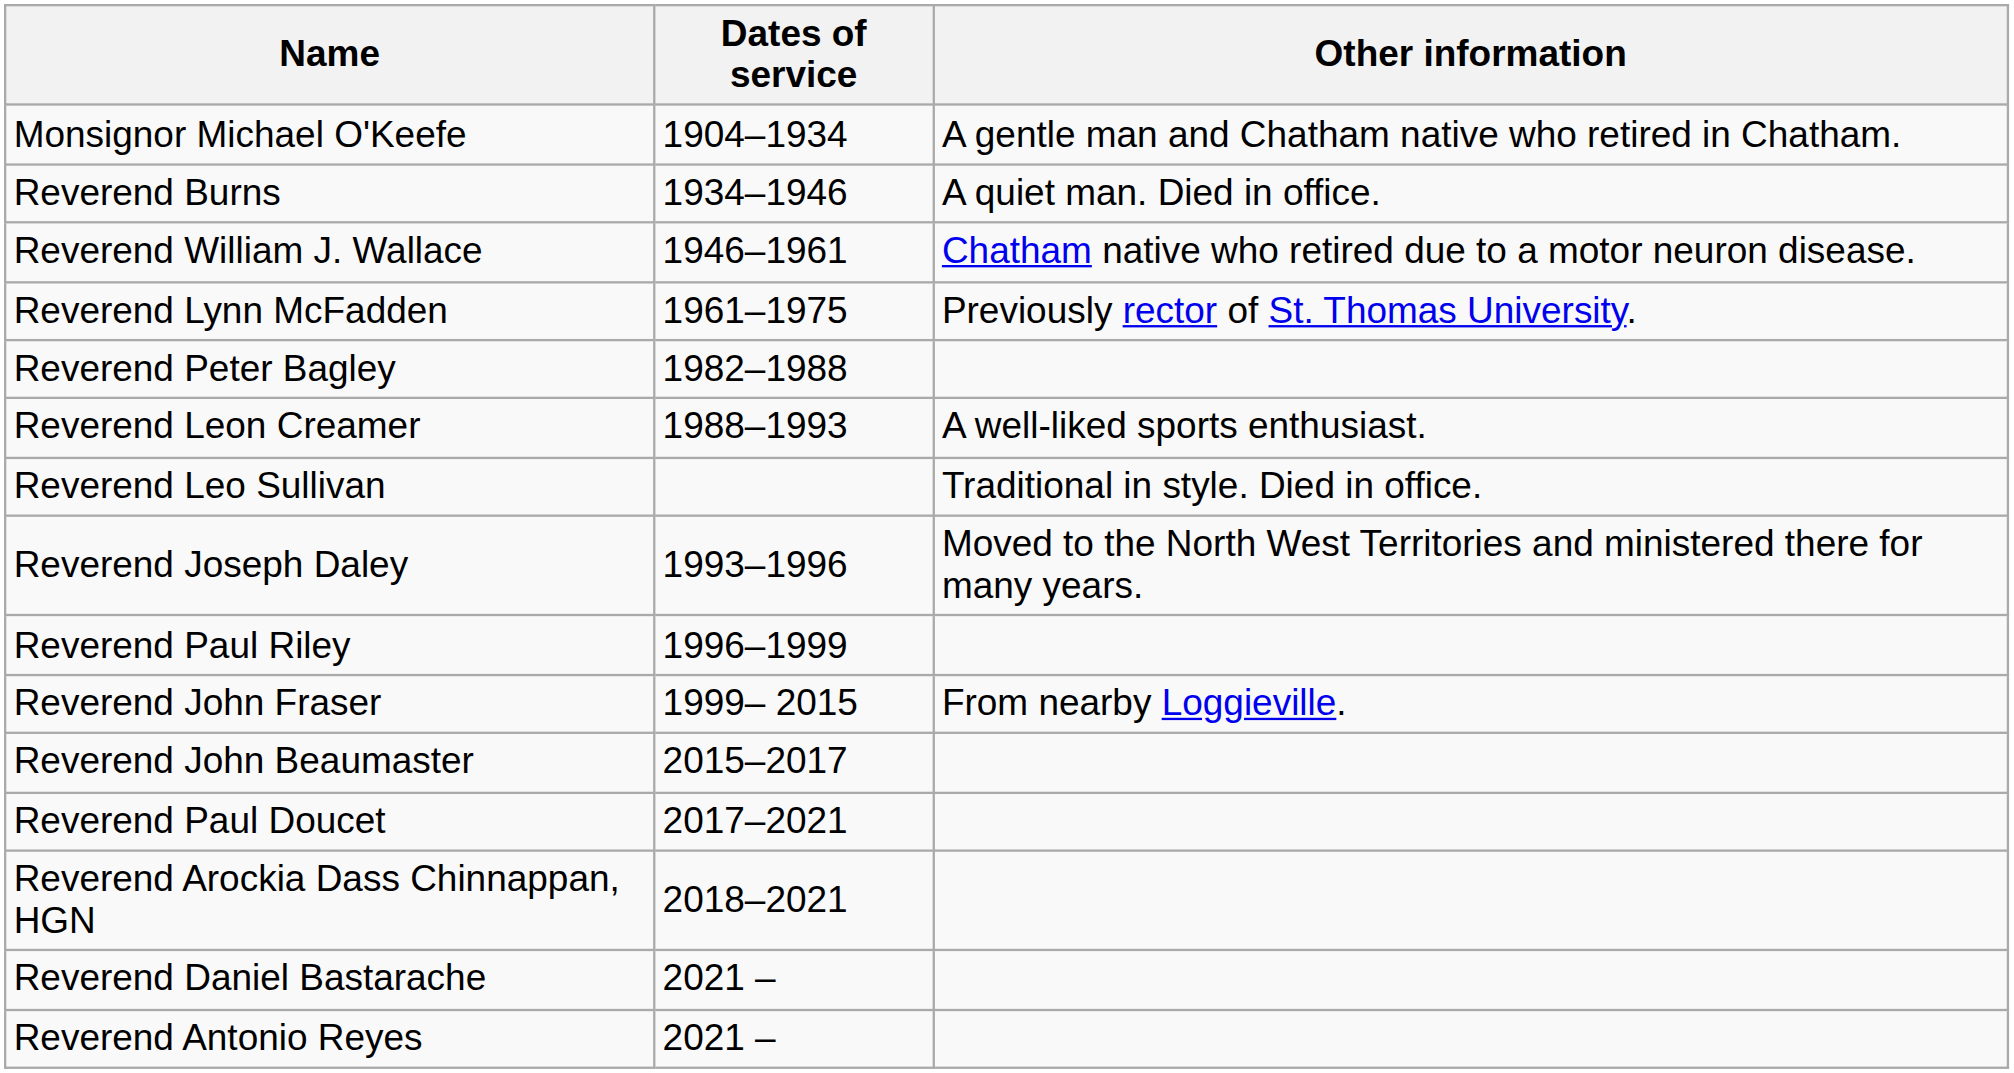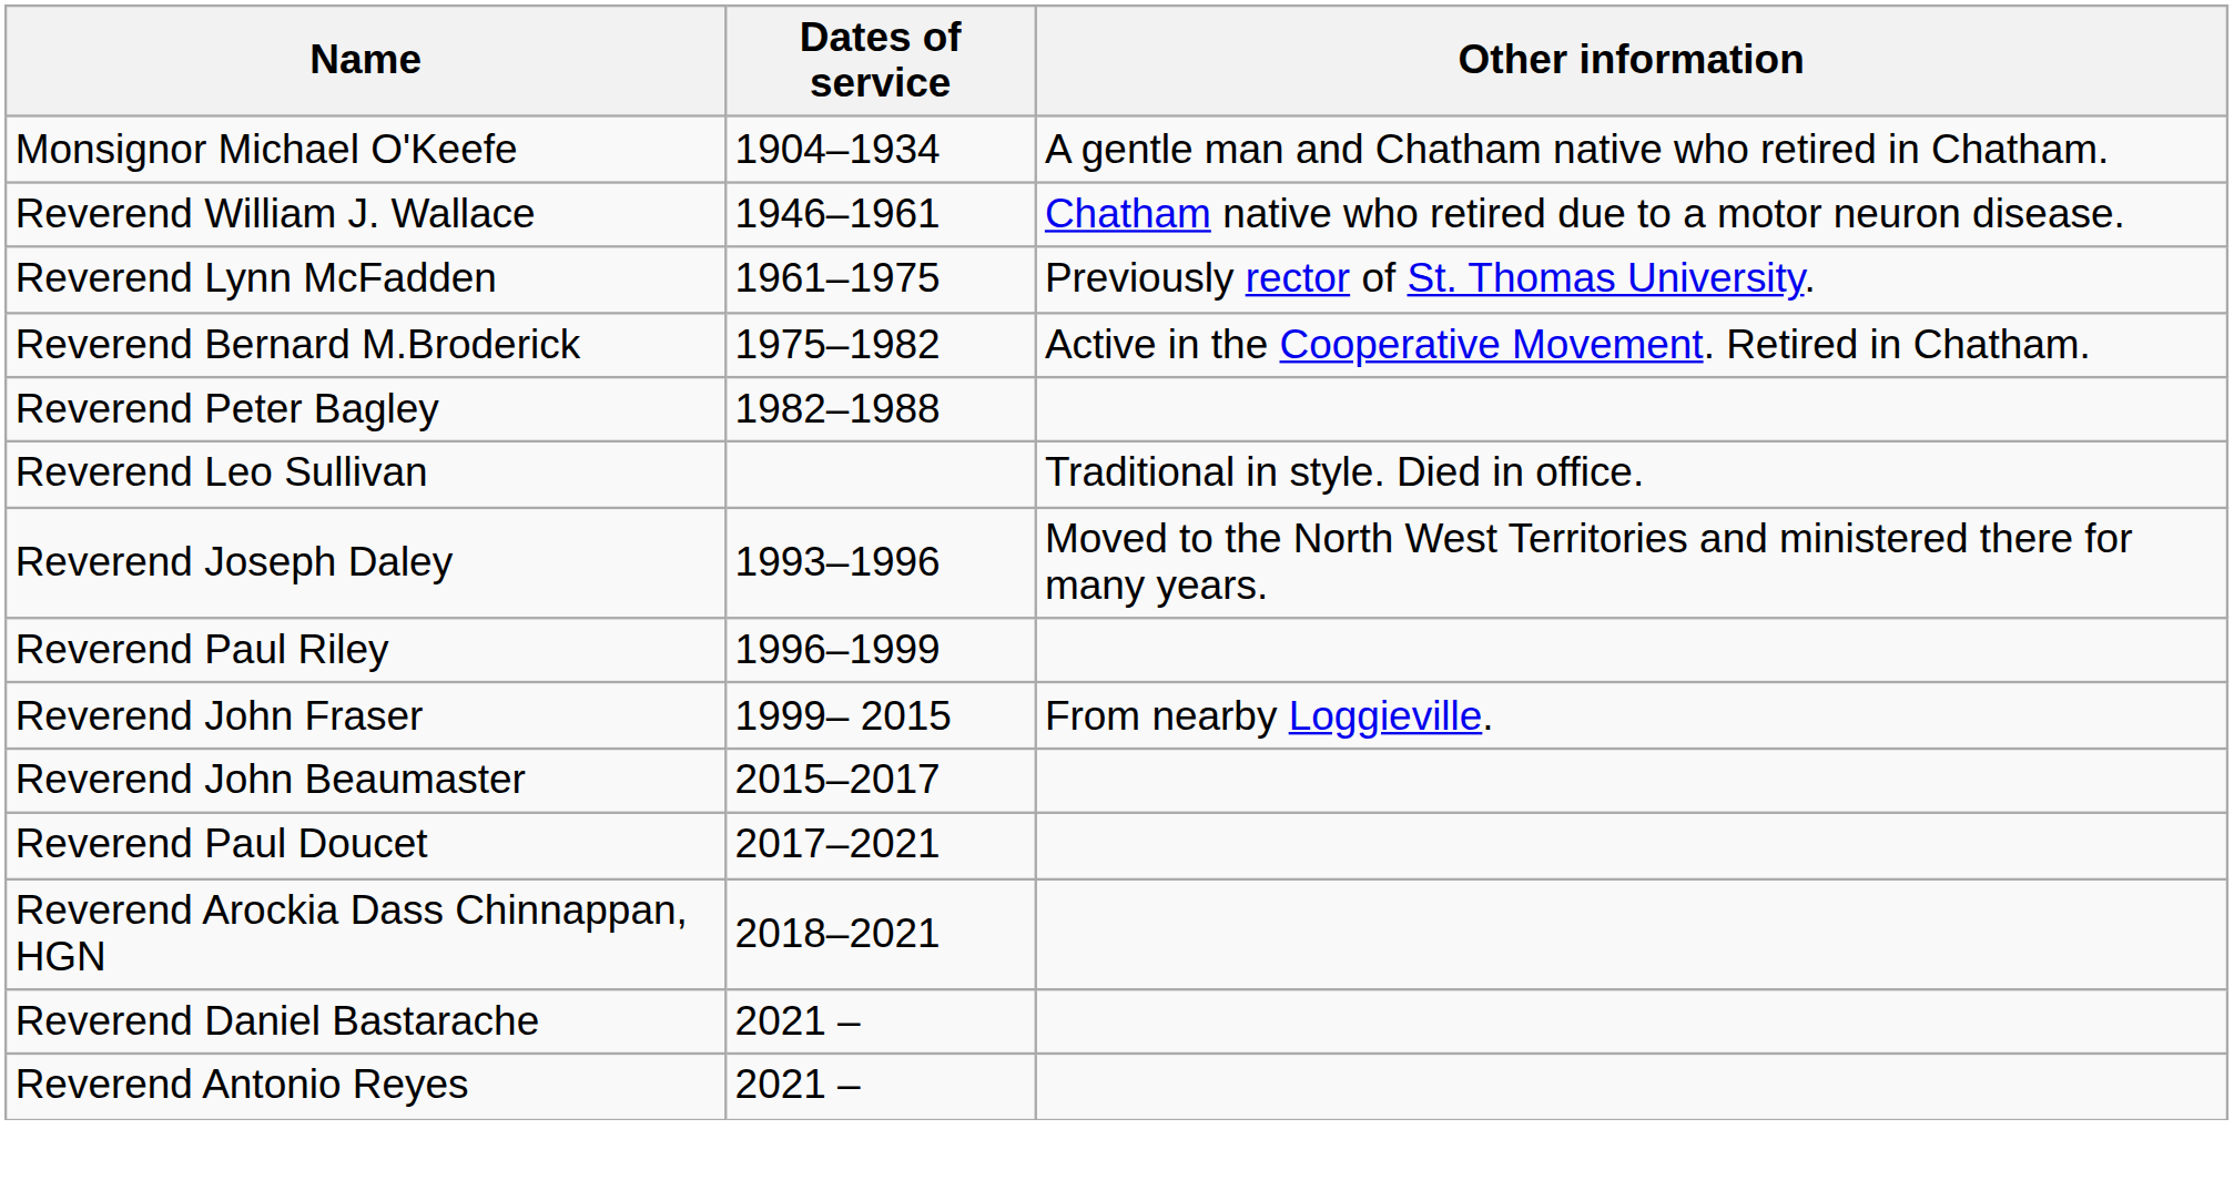 <table class="wikitable sortable">
 <tr>
 <th>Name</th>
 <th>Dates of service</th>
 <th>Other information</th>
 </tr>
 <tr>
 <td>Monsignor Michael O'Keefe</td>
 <td>1904–1934</td>
 <td>A gentle man and Chatham native who retired in Chatham.</td>
 </tr>
 <tr>
-<td>Reverend Burns</td>
-<td>1934–1946</td>
-<td>A quiet man. Died in office.</td>
-</tr>
-<tr>
 <td>Reverend William J. Wallace</td>
 <td>1946–1961</td>
 <td><a href='#'>Chatham</a> native who retired due to a motor neuron disease.</td>
 </tr>
 <tr>
 <td>Reverend Lynn McFadden</td>
 <td>1961–1975</td>
 <td>Previously <a href='#'>rector</a> of <a href='#'>St. Thomas University</a>.</td>
 </tr>
 <tr>
+<td>Reverend Bernard M.Broderick</td>
+<td>1975–1982</td>
+<td>Active in the <a href='#'>Cooperative Movement</a>. Retired in Chatham.</td>
+</tr>
+<tr>
 <td>Reverend Peter Bagley</td>
 <td>1982–1988</td>
 <td></td>
-</tr>
-<tr>
-<td>Reverend Leon Creamer</td>
-<td>1988–1993</td>
-<td>A well-liked sports enthusiast.</td>
 </tr>
 <tr>
 <td>Reverend Leo Sullivan</td>
 <td></td>
 <td>Traditional in style. Died in office.</td>
 </tr>
 <tr>
 <td>Reverend Joseph Daley</td>
 <td>1993–1996</td>
 <td>Moved to the North West Territories and ministered there for many years.</td>
 </tr>
 <tr>
 <td>Reverend Paul Riley</td>
 <td>1996–1999</td>
 <td></td>
 </tr>
 <tr>
 <td>Reverend John Fraser</td>
 <td>1999– 2015</td>
 <td>From nearby <a href='#'>Loggieville</a>.</td>
 </tr>
 <tr>
 <td>Reverend John Beaumaster</td>
 <td>2015–2017</td>
 <td></td>
 </tr>
 <tr>
 <td>Reverend Paul Doucet</td>
 <td>2017–2021</td>
 <td></td>
 </tr>
 <tr>
 <td>Reverend Arockia Dass Chinnappan, HGN</td>
 <td>2018–2021</td>
 <td></td>
 </tr>
 <tr>
 <td>Reverend Daniel Bastarache</td>
 <td>2021 –</td>
 <td></td>
 </tr>
 <tr>
 <td>Reverend Antonio Reyes</td>
 <td>2021 –</td>
 <td></td>
 </tr>
 </table>
